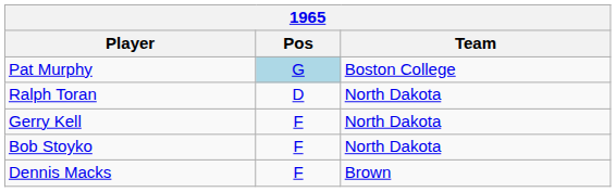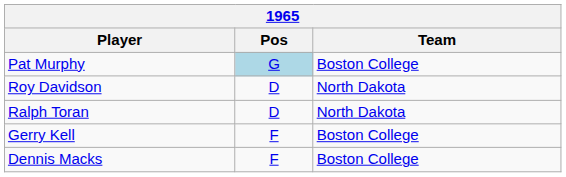 <table class="wikitable" width=95%>
 <tr>
 <th colspan=3><a href='#'>1965</a></th>
 </tr>
 <tr>
 <th>Player</th>
 <th>Pos</th>
 <th>Team</th>
 </tr>
 <tr>
 <td><a href='#'>Pat Murphy</a></td>
 <td style="background: lightblue; text-align:center;"><a href='#'>G</a></td>
 <td><a href='#'>Boston College</a></td>
 </tr>
 <tr>
+<td><a href='#'>Roy Davidson</a></td>
+<td style="text-align:center;"><a href='#'>D</a></td>
+<td><a href='#'>North Dakota</a></td>
+</tr>
+<tr>
 <td><a href='#'>Ralph Toran</a></td>
 <td style="text-align:center;"><a href='#'>D</a></td>
 <td><a href='#'>North Dakota</a></td>
 </tr>
 <tr>
 <td><a href='#'>Gerry Kell</a></td>
 <td style="text-align:center;"><a href='#'>F</a></td>
-<td><a href='#'>North Dakota</a></td>
-</tr>
-<tr>
-<td><a href='#'>Bob Stoyko</a></td>
-<td style="text-align:center;"><a href='#'>F</a></td>
-<td><a href='#'>North Dakota</a></td>
+<td><a href='#'>Boston College</a></td>
 </tr>
 <tr>
 <td><a href='#'>Dennis Macks</a></td>
 <td style="text-align:center;"><a href='#'>F</a></td>
-<td><a href='#'>Brown</a></td>
+<td><a href='#'>Boston College</a></td>
 </tr>
 </table>
